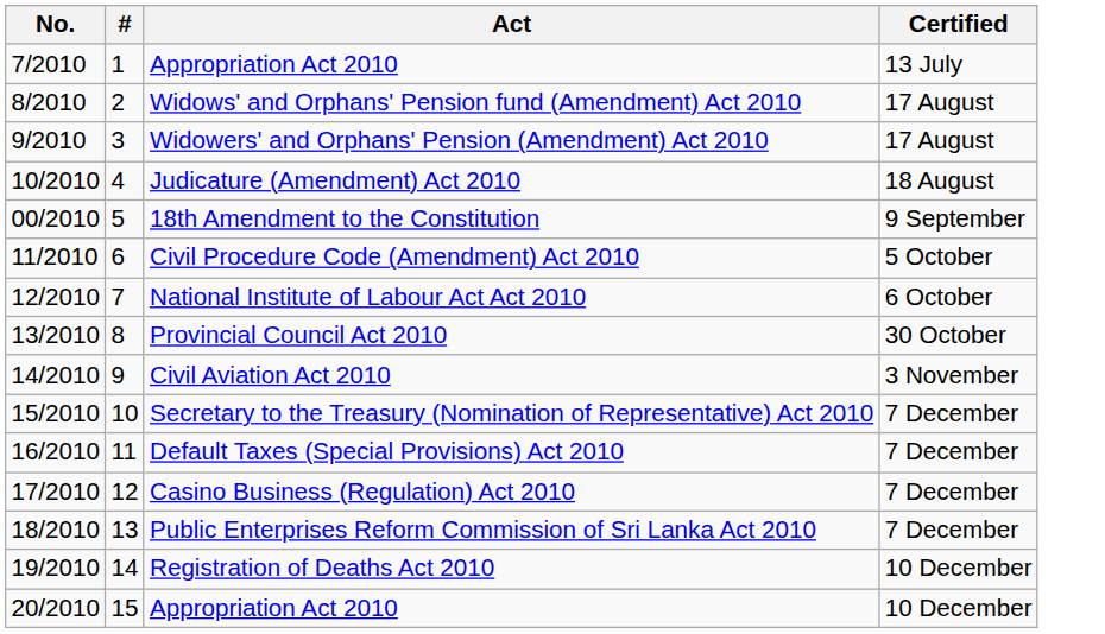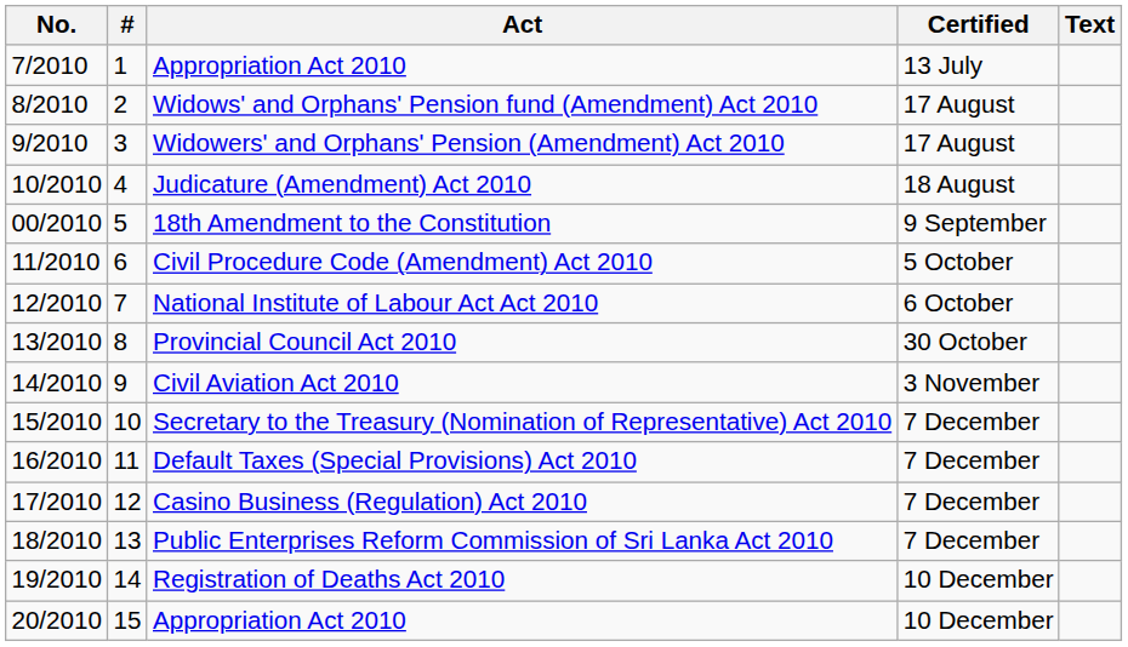 <table class="wikitable sortable">
 <tr>
 <th>No.</th>
 <th>#</th>
 <th>Act</th>
 <th>Certified</th>
+<th>Text</th>
 </tr>
 <tr>
 <td>7/2010</td>
 <td>1</td>
 <td><a href='#'>Appropriation Act 2010</a></td>
 <td>13 July</td>
+<td></td>
 </tr>
 <tr>
 <td>8/2010</td>
 <td>2</td>
 <td><a href='#'>Widows' and Orphans' Pension fund (Amendment) Act 2010</a></td>
 <td>17 August</td>
+<td></td>
 </tr>
 <tr>
 <td>9/2010</td>
 <td>3</td>
 <td><a href='#'>Widowers' and Orphans' Pension (Amendment) Act 2010</a></td>
 <td>17 August</td>
+<td></td>
 </tr>
 <tr>
 <td>10/2010</td>
 <td>4</td>
 <td><a href='#'>Judicature (Amendment) Act 2010</a></td>
 <td>18 August</td>
+<td></td>
 </tr>
 <tr>
 <td>00/2010</td>
 <td>5</td>
 <td><a href='#'>18th Amendment to the Constitution</a></td>
 <td>9 September</td>
+<td></td>
 </tr>
 <tr>
 <td>11/2010</td>
 <td>6</td>
 <td><a href='#'>Civil Procedure Code (Amendment) Act 2010</a></td>
 <td>5 October</td>
+<td></td>
 </tr>
 <tr>
 <td>12/2010</td>
 <td>7</td>
 <td><a href='#'>National Institute of Labour Act Act 2010</a></td>
 <td>6 October</td>
+<td></td>
 </tr>
 <tr>
 <td>13/2010</td>
 <td>8</td>
 <td><a href='#'>Provincial Council Act 2010</a></td>
 <td>30 October</td>
+<td></td>
 </tr>
 <tr>
 <td>14/2010</td>
 <td>9</td>
 <td><a href='#'>Civil Aviation Act 2010</a></td>
 <td>3 November</td>
+<td></td>
 </tr>
 <tr>
 <td>15/2010</td>
 <td>10</td>
 <td><a href='#'>Secretary to the Treasury (Nomination of Representative) Act 2010</a></td>
 <td>7 December</td>
+<td></td>
 </tr>
 <tr>
 <td>16/2010</td>
 <td>11</td>
 <td><a href='#'>Default Taxes (Special Provisions) Act 2010</a></td>
 <td>7 December</td>
+<td></td>
 </tr>
 <tr>
 <td>17/2010</td>
 <td>12</td>
 <td><a href='#'>Casino Business (Regulation) Act 2010</a></td>
 <td>7 December</td>
+<td></td>
 </tr>
 <tr>
 <td>18/2010</td>
 <td>13</td>
 <td><a href='#'>Public Enterprises Reform Commission of Sri Lanka Act 2010</a></td>
 <td>7 December</td>
+<td></td>
 </tr>
 <tr>
 <td>19/2010</td>
 <td>14</td>
 <td><a href='#'>Registration of Deaths Act 2010</a></td>
 <td>10 December</td>
+<td></td>
 </tr>
 <tr>
 <td>20/2010</td>
 <td>15</td>
 <td><a href='#'>Appropriation Act 2010</a></td>
 <td>10 December</td>
+<td></td>
 </tr>
 </table>
